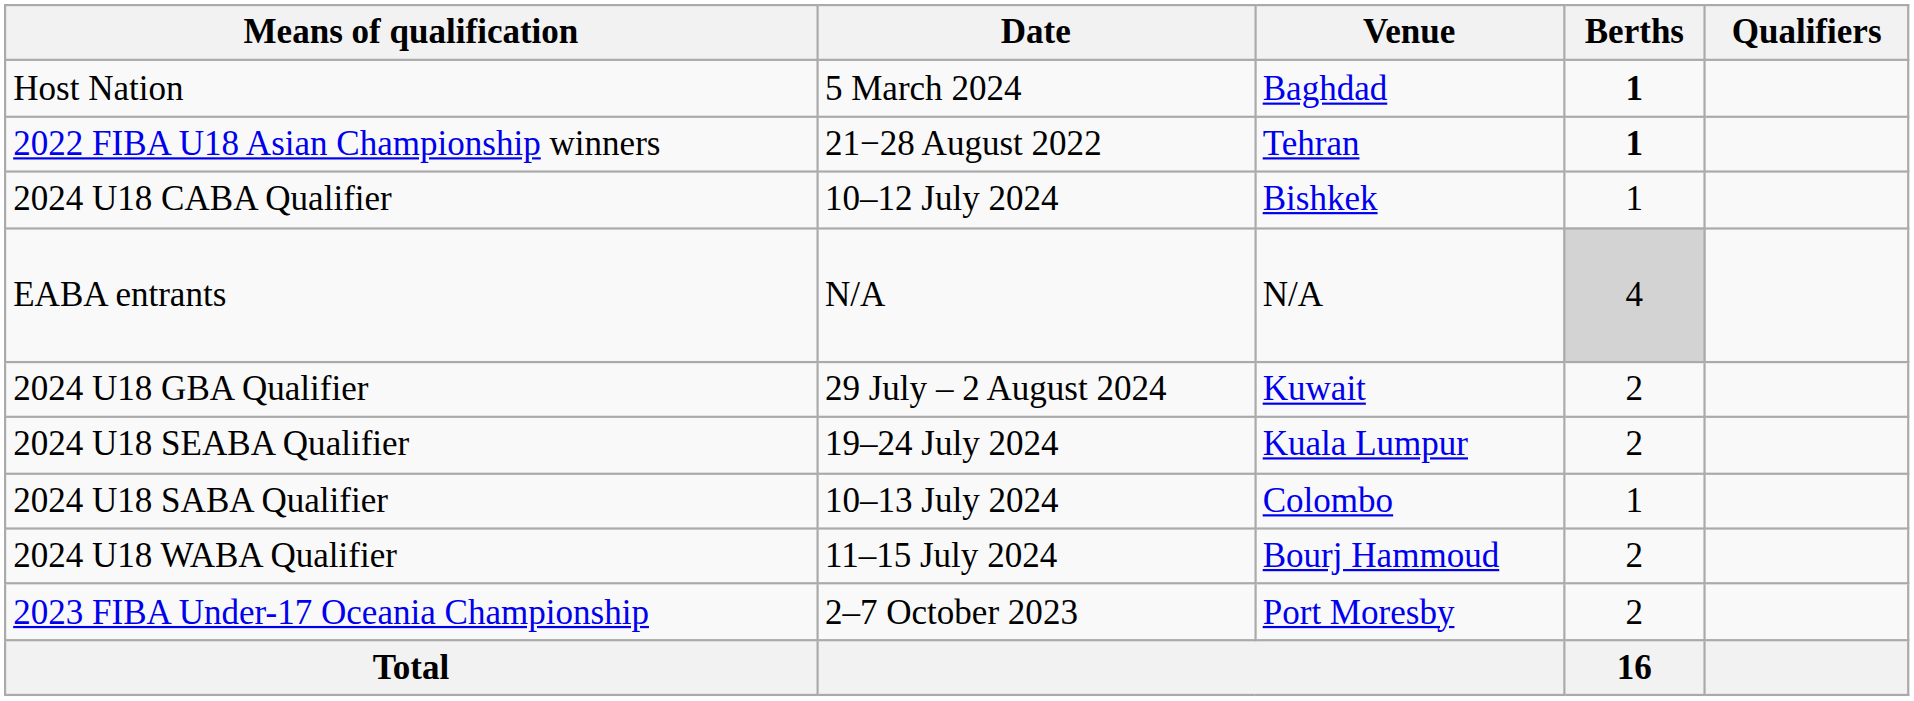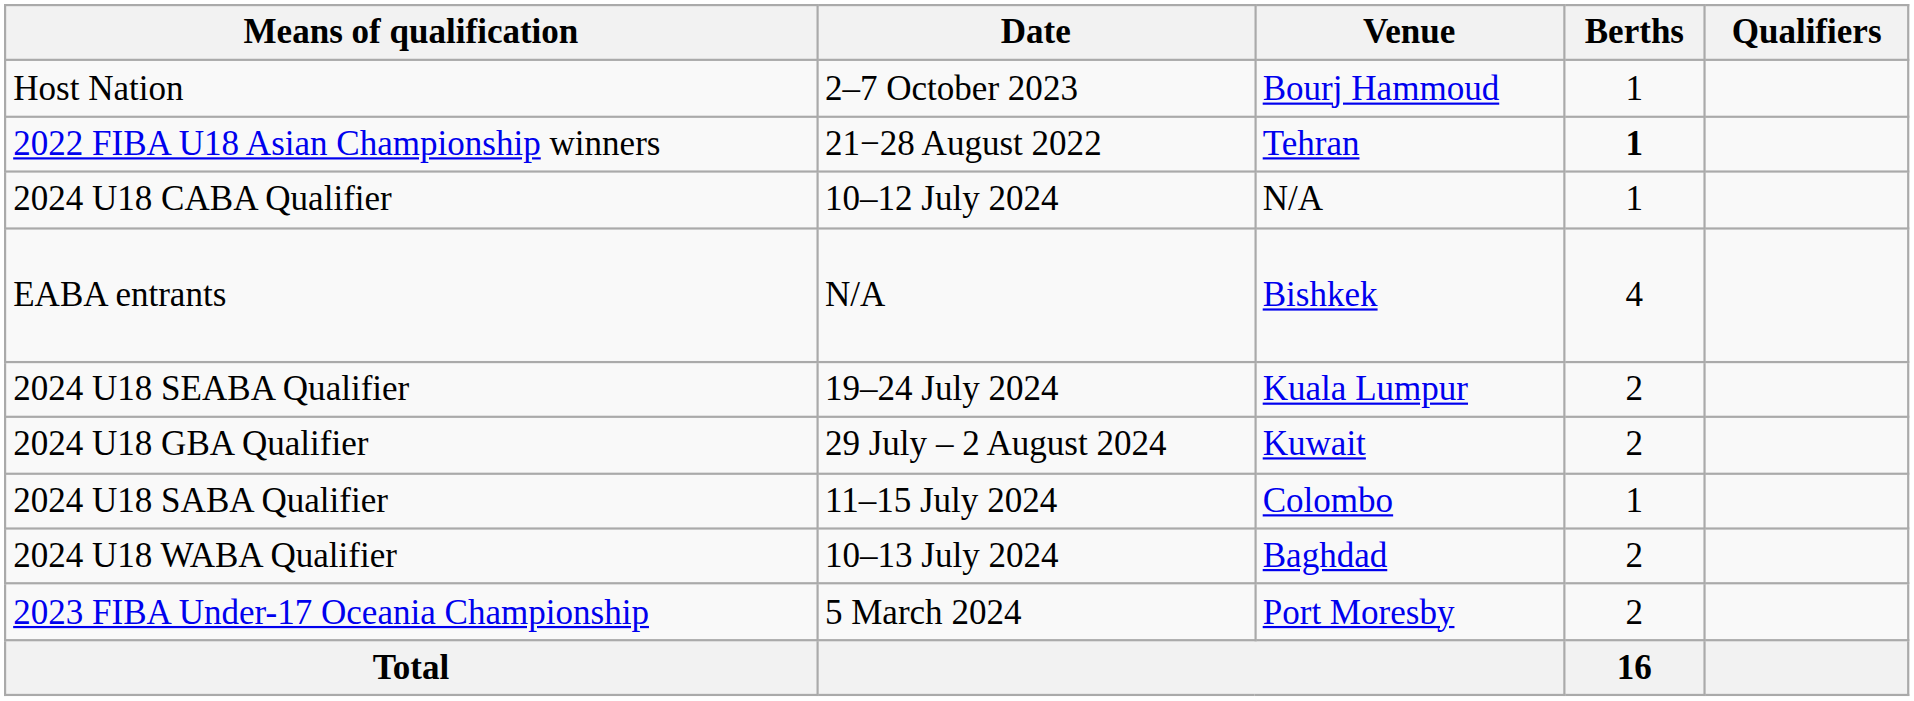 <table class="wikitable" style="width:870px;">
 <tr>
 <th>Means of qualification</th>
 <th>Date</th>
 <th>Venue</th>
 <th>Berths</th>
 <th>Qualifiers</th>
 </tr>
 <tr>
 <td>Host Nation</td>
-<td>5 March 2024</td>
-<td> <a href='#'>Baghdad</a></td>
-<td style="text-align:center;"><strong>1</strong></td>
+<td>2–7 October 2023</td>
+<td> <a href='#'>Bourj Hammoud</a></td>
+<td style="text-align:center;">1</td>
 <td></td>
 </tr>
 <tr>
 <td><a href='#'>2022 FIBA U18 Asian Championship</a> winners</td>
 <td>21−28 August 2022</td>
 <td> <a href='#'>Tehran</a></td>
 <td style="text-align:center;"><strong>1</strong></td>
 <td></td>
 </tr>
 <tr>
 <td>2024 U18 CABA Qualifier</td>
 <td>10–12 July 2024</td>
-<td> <a href='#'>Bishkek</a></td>
+<td>N/A</td>
 <td style="text-align:center;">1</td>
 <td></td>
 </tr>
 <tr>
 <td>EABA entrants</td>
 <td>N/A</td>
-<td>N/A</td>
-<td style="background: lightgrey; text-align:center;">4</td>
+<td> <a href='#'>Bishkek</a></td>
+<td style="text-align:center;">4</td>
 <td><br><br><br></td>
+</tr>
+<tr>
+<td>2024 U18 SEABA Qualifier</td>
+<td>19–24 July 2024</td>
+<td> <a href='#'>Kuala Lumpur</a></td>
+<td style="text-align:center;">2</td>
+<td><br></td>
 </tr>
 <tr>
 <td>2024 U18 GBA Qualifier</td>
 <td>29 July – 2 August 2024</td>
 <td> <a href='#'>Kuwait</a></td>
 <td style="text-align:center;">2</td>
 <td><br></td>
 </tr>
 <tr>
-<td>2024 U18 SEABA Qualifier</td>
-<td>19–24 July 2024</td>
-<td> <a href='#'>Kuala Lumpur</a></td>
-<td style="text-align:center;">2</td>
-<td><br></td>
-</tr>
-<tr>
 <td>2024 U18 SABA Qualifier</td>
-<td>10–13 July 2024</td>
+<td>11–15 July 2024</td>
 <td> <a href='#'>Colombo</a></td>
 <td style="text-align:center;">1</td>
 <td></td>
 </tr>
 <tr>
 <td>2024 U18 WABA Qualifier</td>
-<td>11–15 July 2024</td>
-<td> <a href='#'>Bourj Hammoud</a></td>
+<td>10–13 July 2024</td>
+<td> <a href='#'>Baghdad</a></td>
 <td style="text-align:center;">2</td>
 <td><br></td>
 </tr>
 <tr>
 <td><a href='#'>2023 FIBA Under-17 Oceania Championship</a></td>
-<td>2–7 October 2023</td>
+<td>5 March 2024</td>
 <td> <a href='#'>Port Moresby</a></td>
 <td style="text-align:center;">2</td>
 <td><br></td>
 </tr>
 <tr>
 <th>Total</th>
 <th colspan="2"></th>
 <th>16</th>
 <th></th>
 </tr>
 </table>
